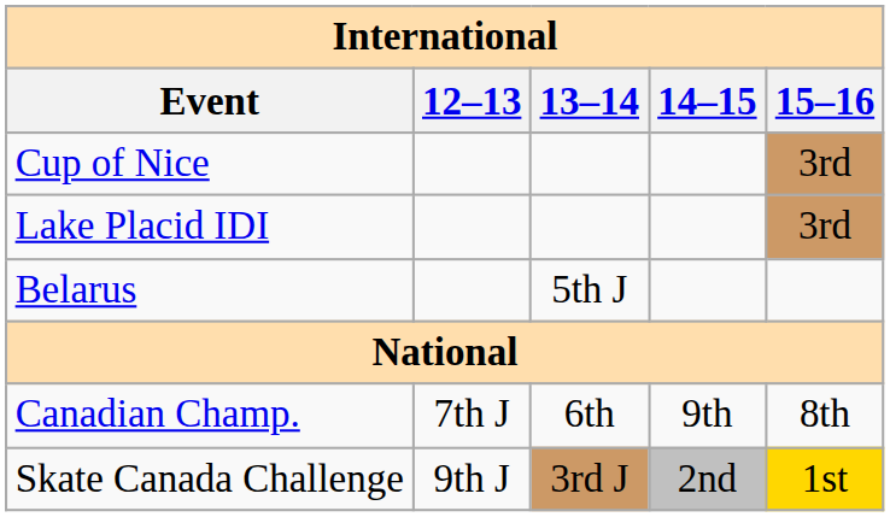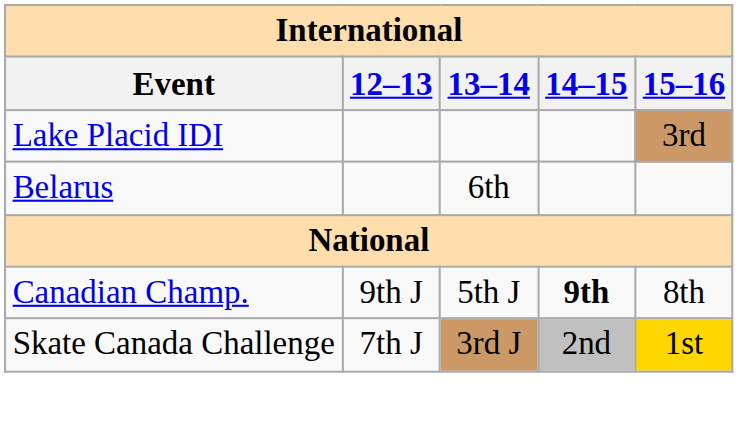 <table class="wikitable" style="text-align:center">
 <tr>
 <th style="background-color: #ffdead; " colspan=5 align=center>International</th>
 </tr>
 <tr>
 <th>Event</th>
 <th><a href='#'>12–13</a></th>
 <th><a href='#'>13–14</a></th>
 <th><a href='#'>14–15</a></th>
 <th><a href='#'>15–16</a></th>
 </tr>
 <tr>
-<td align=left><a href='#'>Cup of Nice</a></td>
-<td></td>
-<td></td>
-<td></td>
-<td bgcolor=cc9966>3rd</td>
-</tr>
-<tr>
 <td align=left><a href='#'>Lake Placid IDI</a></td>
 <td></td>
 <td></td>
 <td></td>
 <td bgcolor=cc9966>3rd</td>
 </tr>
 <tr>
 <td align=left> <a href='#'>Belarus</a></td>
 <td></td>
-<td>5th J</td>
+<td>6th</td>
 <td></td>
 <td></td>
 </tr>
 <tr>
 <th style="background-color: #ffdead; " colspan=5 align=center>National</th>
 </tr>
 <tr>
 <td align=left><a href='#'>Canadian Champ.</a></td>
-<td>7th J</td>
-<td>6th</td>
-<td>9th</td>
+<td>9th J</td>
+<td>5th J</td>
+<td><strong>9th</strong></td>
 <td>8th</td>
 </tr>
 <tr>
 <td align=left>Skate Canada Challenge</td>
-<td>9th J</td>
+<td>7th J</td>
 <td bgcolor=cc9966>3rd J</td>
 <td bgcolor=silver>2nd</td>
 <td bgcolor=gold>1st</td>
 </tr>
 </table>
